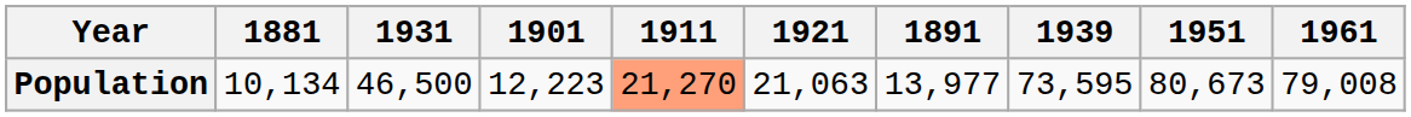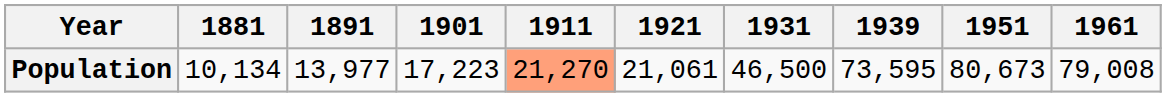 <table class="wikitable">
 <tr>
 <th>Year</th>
 <th>1881</th>
-<th>1931</th>
+<th>1891</th>
 <th>1901</th>
 <th>1911</th>
 <th>1921</th>
-<th>1891</th>
+<th>1931</th>
 <th>1939</th>
 <th>1951</th>
 <th>1961</th>
 </tr>
 <tr>
 <th>Population</th>
 <td>10,134</td>
+<td>13,977</td>
+<td>17,223</td>
+<td style="background: lightsalmon;">21,270</td>
+<td>21,061</td>
 <td>46,500</td>
-<td>12,223</td>
-<td style="background: lightsalmon;">21,270</td>
-<td>21,063</td>
-<td>13,977</td>
 <td>73,595</td>
 <td>80,673</td>
 <td>79,008</td>
 </tr>
 </table>
